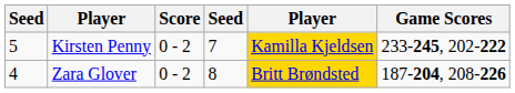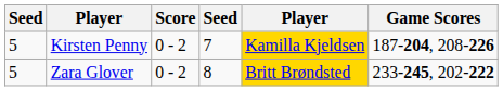 <table class="wikitable">
 <tr>
 <th>Seed</th>
 <th>Player</th>
 <th>Score</th>
 <th>Seed</th>
 <th>Player</th>
 <th>Game Scores</th>
 </tr>
 <tr>
 <td>5</td>
 <td> <a href='#'>Kirsten Penny</a></td>
 <td>0 - 2</td>
 <td>7</td>
 <td bgcolor="gold"> <a href='#'>Kamilla Kjeldsen</a></td>
-<td>233-<strong>245</strong>, 202-<strong>222</strong></td>
+<td>187-<strong>204</strong>, 208-<strong>226</strong></td>
 </tr>
 <tr>
-<td>4</td>
+<td>5</td>
 <td> <a href='#'>Zara Glover</a></td>
 <td>0 - 2</td>
 <td>8</td>
 <td bgcolor="gold"> <a href='#'>Britt Brøndsted</a></td>
-<td>187-<strong>204</strong>, 208-<strong>226</strong></td>
+<td>233-<strong>245</strong>, 202-<strong>222</strong></td>
 </tr>
 </table>
